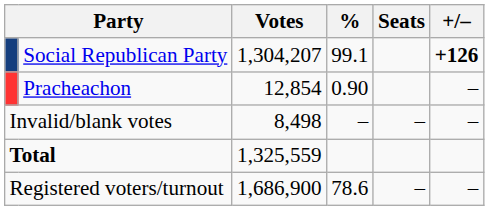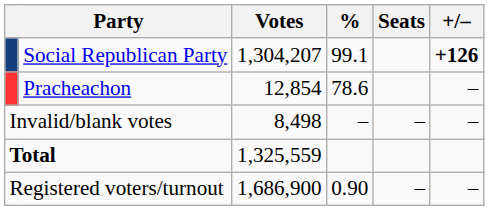 <table class=wikitable style=text-align:right>
 <tr>
 <th colspan=2>Party</th>
 <th>Votes</th>
 <th>%</th>
 <th>Seats</th>
 <th>+/–</th>
 </tr>
 <tr>
 <td style="background:#153E7E; width:3px;"></td>
 <td align=left><a href='#'>Social Republican Party</a></td>
 <td>1,304,207</td>
 <td>99.1</td>
 <td></td>
 <td><strong>+126</strong></td>
 </tr>
 <tr>
 <td style="background:#f33; width:3px;"></td>
 <td align=left><a href='#'>Pracheachon</a></td>
 <td>12,854</td>
-<td>0.90</td>
+<td>78.6</td>
 <td></td>
 <td>–</td>
 </tr>
 <tr>
 <td style="text-align:left;" colspan="2">Invalid/blank votes</td>
 <td>8,498</td>
 <td>–</td>
 <td>–</td>
 <td>–</td>
 </tr>
 <tr>
 <td style="text-align:left;" colspan="2"><strong>Total</strong></td>
 <td>1,325,559</td>
 <td></td>
 <td></td>
 <td></td>
 </tr>
 <tr>
 <td style="text-align:left;" colspan="2">Registered voters/turnout</td>
 <td>1,686,900</td>
-<td>78.6</td>
+<td>0.90</td>
 <td>–</td>
 <td>–</td>
 </tr>
 </table>
